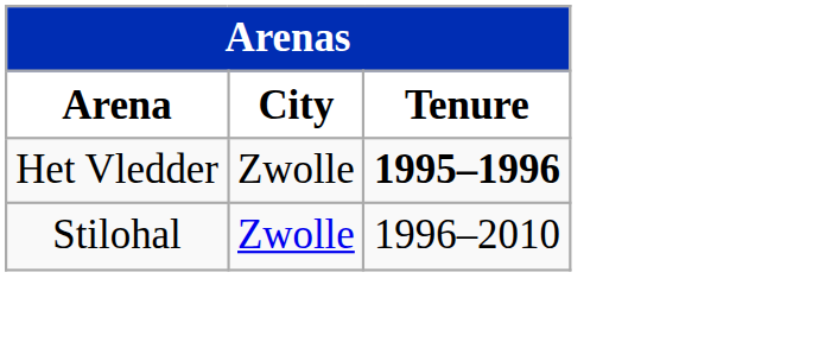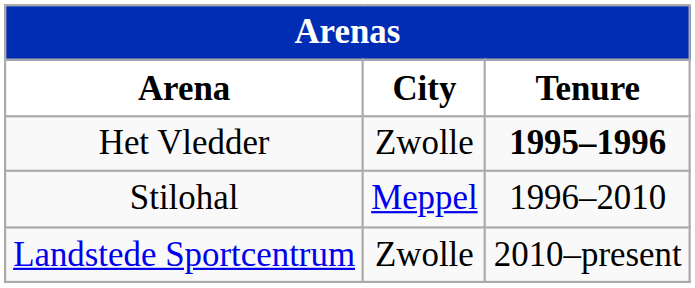 <table class="wikitable" style="text-align:center">
 <tr>
 <th colspan="3" style="text-align:center; color:white; background:#002db3;">Arenas</th>
 </tr>
 <tr>
 <th style="text-align:center; background:white;">Arena</th>
 <th style="text-align:center; background:white;">City</th>
 <th style="text-align:center; background:white;">Tenure</th>
 </tr>
 <tr>
 <td>Het Vledder</td>
 <td>Zwolle</td>
 <td><strong>1995–1996</strong></td>
 </tr>
 <tr>
 <td>Stilohal</td>
-<td><a href='#'>Zwolle</a></td>
+<td><a href='#'>Meppel</a></td>
 <td>1996–2010</td>
 </tr>
+<tr>
+<td><a href='#'>Landstede Sportcentrum</a></td>
+<td>Zwolle</td>
+<td>2010–present</td>
+</tr>
 </table>
